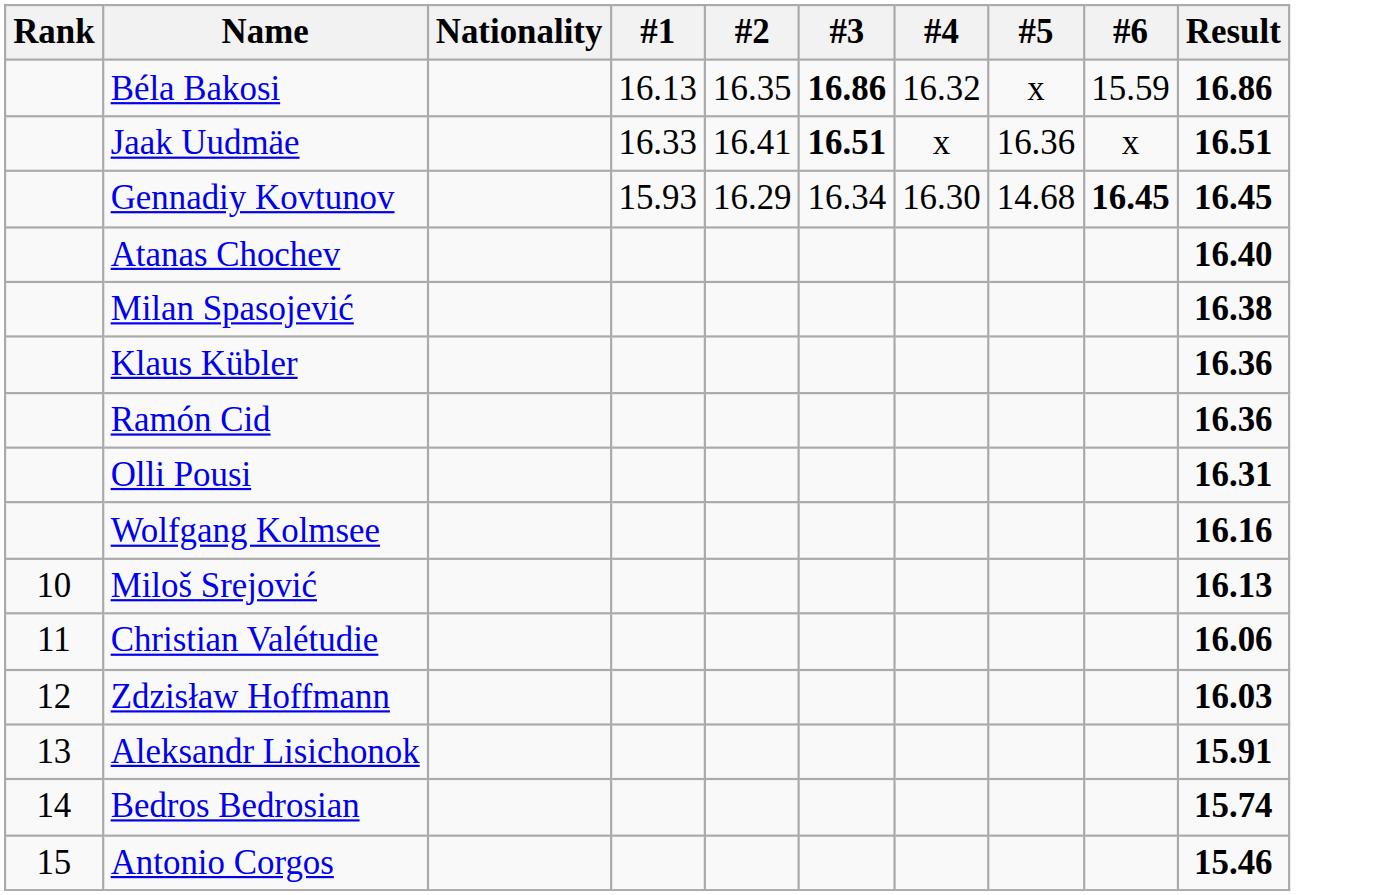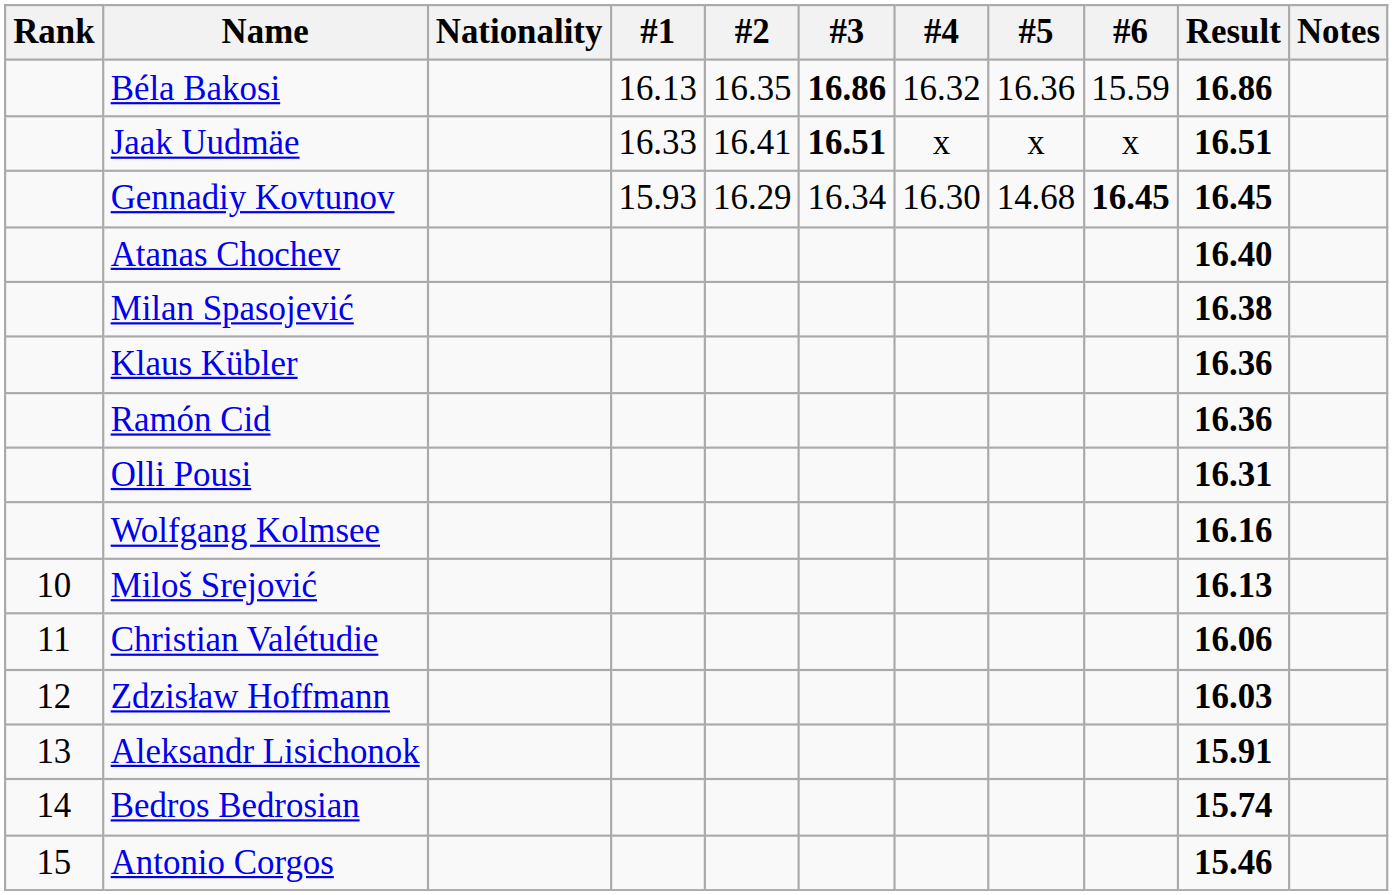 <table class="wikitable sortable" style="text-align:center">
 <tr>
 <th>Rank</th>
 <th>Name</th>
 <th>Nationality</th>
 <th>#1</th>
 <th>#2</th>
 <th>#3</th>
 <th>#4</th>
 <th>#5</th>
 <th>#6</th>
 <th>Result</th>
+<th>Notes</th>
 </tr>
 <tr>
 <td></td>
 <td align="left"><a href='#'>Béla Bakosi</a></td>
 <td align=left></td>
 <td>16.13</td>
 <td>16.35</td>
 <td><strong>16.86</strong></td>
 <td>16.32</td>
-<td>x</td>
+<td>16.36</td>
 <td>15.59</td>
 <td><strong>16.86</strong></td>
+<td></td>
 </tr>
 <tr>
 <td></td>
 <td align="left"><a href='#'>Jaak Uudmäe</a></td>
 <td align=left></td>
 <td>16.33</td>
 <td>16.41</td>
 <td><strong>16.51</strong></td>
 <td>x</td>
-<td>16.36</td>
+<td>x</td>
 <td>x</td>
 <td><strong>16.51</strong></td>
+<td></td>
 </tr>
 <tr>
 <td></td>
 <td align="left"><a href='#'>Gennadiy Kovtunov</a></td>
 <td align=left></td>
 <td>15.93</td>
 <td>16.29</td>
 <td>16.34</td>
 <td>16.30</td>
 <td>14.68</td>
 <td><strong>16.45</strong></td>
 <td><strong>16.45</strong></td>
+<td></td>
 </tr>
 <tr>
 <td></td>
 <td align="left"><a href='#'>Atanas Chochev</a></td>
 <td align=left></td>
 <td></td>
 <td></td>
 <td></td>
 <td></td>
 <td></td>
 <td></td>
 <td><strong>16.40</strong></td>
+<td></td>
 </tr>
 <tr>
 <td></td>
 <td align="left"><a href='#'>Milan Spasojević</a></td>
 <td align=left></td>
 <td></td>
 <td></td>
 <td></td>
 <td></td>
 <td></td>
 <td></td>
 <td><strong>16.38</strong></td>
+<td></td>
 </tr>
 <tr>
 <td></td>
 <td align="left"><a href='#'>Klaus Kübler</a></td>
 <td align=left></td>
 <td></td>
 <td></td>
 <td></td>
 <td></td>
 <td></td>
 <td></td>
 <td><strong>16.36</strong></td>
+<td></td>
 </tr>
 <tr>
 <td></td>
 <td align="left"><a href='#'>Ramón Cid</a></td>
 <td align=left></td>
 <td></td>
 <td></td>
 <td></td>
 <td></td>
 <td></td>
 <td></td>
 <td><strong>16.36</strong></td>
+<td></td>
 </tr>
 <tr>
 <td></td>
 <td align="left"><a href='#'>Olli Pousi</a></td>
 <td align=left></td>
 <td></td>
 <td></td>
 <td></td>
 <td></td>
 <td></td>
 <td></td>
 <td><strong>16.31</strong></td>
+<td></td>
 </tr>
 <tr>
 <td></td>
 <td align="left"><a href='#'>Wolfgang Kolmsee</a></td>
 <td align=left></td>
 <td></td>
 <td></td>
 <td></td>
 <td></td>
 <td></td>
 <td></td>
 <td><strong>16.16</strong></td>
+<td></td>
 </tr>
 <tr>
 <td>10</td>
 <td align="left"><a href='#'>Miloš Srejović</a></td>
 <td align=left></td>
 <td></td>
 <td></td>
 <td></td>
 <td></td>
 <td></td>
 <td></td>
 <td><strong>16.13</strong></td>
+<td></td>
 </tr>
 <tr>
 <td>11</td>
 <td align="left"><a href='#'>Christian Valétudie</a></td>
 <td align=left></td>
 <td></td>
 <td></td>
 <td></td>
 <td></td>
 <td></td>
 <td></td>
 <td><strong>16.06</strong></td>
+<td></td>
 </tr>
 <tr>
 <td>12</td>
 <td align="left"><a href='#'>Zdzisław Hoffmann</a></td>
 <td align=left></td>
 <td></td>
 <td></td>
 <td></td>
 <td></td>
 <td></td>
 <td></td>
 <td><strong>16.03</strong></td>
+<td></td>
 </tr>
 <tr>
 <td>13</td>
 <td align="left"><a href='#'>Aleksandr Lisichonok</a></td>
 <td align=left></td>
 <td></td>
 <td></td>
 <td></td>
 <td></td>
 <td></td>
 <td></td>
 <td><strong>15.91</strong></td>
+<td></td>
 </tr>
 <tr>
 <td>14</td>
 <td align="left"><a href='#'>Bedros Bedrosian</a></td>
 <td align=left></td>
 <td></td>
 <td></td>
 <td></td>
 <td></td>
 <td></td>
 <td></td>
 <td><strong>15.74</strong></td>
+<td></td>
 </tr>
 <tr>
 <td>15</td>
 <td align="left"><a href='#'>Antonio Corgos</a></td>
 <td align=left></td>
 <td></td>
 <td></td>
 <td></td>
 <td></td>
 <td></td>
 <td></td>
 <td><strong>15.46</strong></td>
+<td></td>
 </tr>
 </table>
